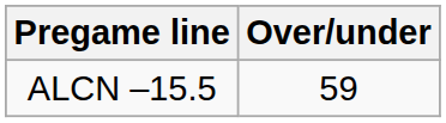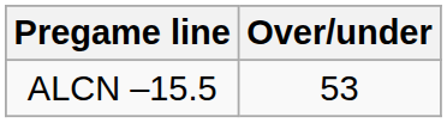 <table class="wikitable">
 <tr align="center">
 <th style=>Pregame line</th>
 <th style=>Over/under</th>
 </tr>
 <tr align="center">
 <td>ALCN –15.5</td>
-<td>59</td>
+<td>53</td>
 </tr>
 </table>
